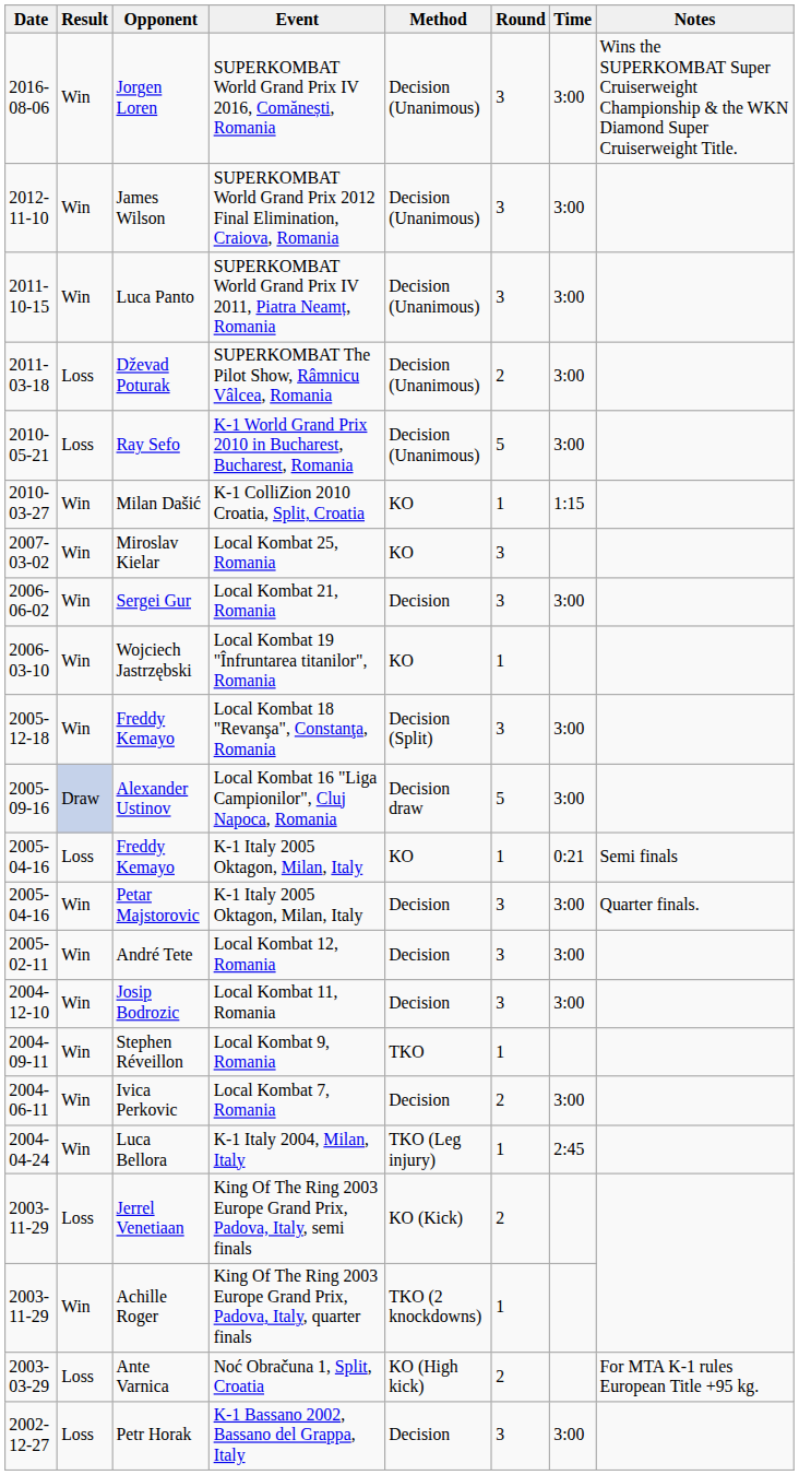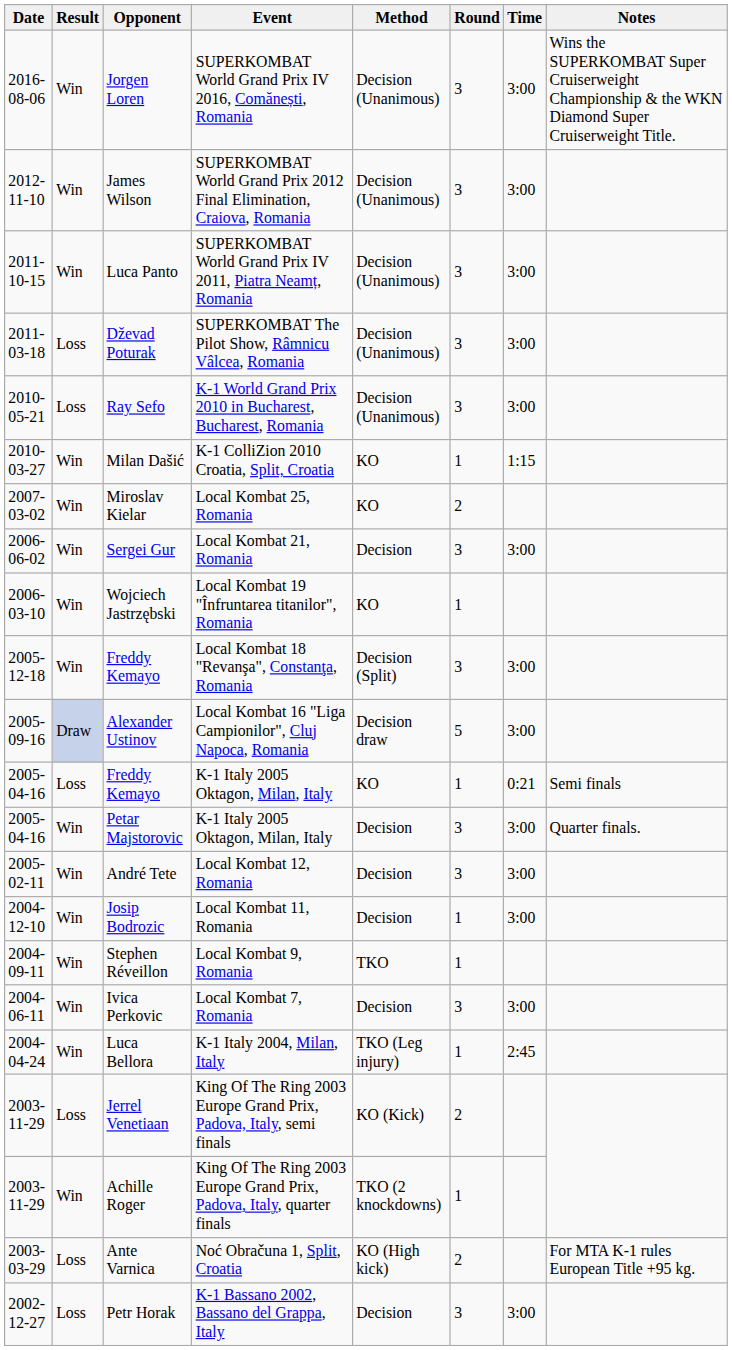 <table class="wikitable sortable" style="margin:0.5em auto; font-size:85%">
 <tr>
 <th style="background: #f0f0f0">Date</th>
 <th style="background: #f0f0f0">Result</th>
 <th style="background: #f0f0f0">Opponent</th>
 <th style="background: #f0f0f0">Event</th>
 <th style="background: #f0f0f0">Method</th>
 <th style="background: #f0f0f0">Round</th>
 <th style="background: #f0f0f0">Time</th>
 <th style="background: #f0f0f0">Notes</th>
 </tr>
 <tr>
 <td>2016-08-06</td>
 <td>Win</td>
 <td> <a href='#'>Jorgen Loren</a></td>
 <td>SUPERKOMBAT World Grand Prix IV 2016, <a href='#'>Comănești</a>, <a href='#'>Romania</a></td>
 <td>Decision (Unanimous)</td>
 <td>3</td>
 <td>3:00</td>
 <td>Wins the SUPERKOMBAT Super Cruiserweight Championship & the WKN Diamond Super Cruiserweight Title.</td>
 </tr>
 <tr>
 <td>2012-11-10</td>
 <td>Win</td>
 <td> James Wilson</td>
 <td>SUPERKOMBAT World Grand Prix 2012 Final Elimination, <a href='#'>Craiova</a>, <a href='#'>Romania</a></td>
 <td>Decision (Unanimous)</td>
 <td>3</td>
 <td>3:00</td>
 <td></td>
 </tr>
 <tr>
 <td>2011-10-15</td>
 <td>Win</td>
 <td>  Luca Panto</td>
 <td>SUPERKOMBAT World Grand Prix IV 2011, <a href='#'>Piatra Neamț</a>, <a href='#'>Romania</a></td>
 <td>Decision (Unanimous)</td>
 <td>3</td>
 <td>3:00</td>
 <td></td>
 </tr>
 <tr>
 <td>2011-03-18</td>
 <td>Loss</td>
 <td> <a href='#'>Dževad Poturak</a></td>
 <td>SUPERKOMBAT The Pilot Show, <a href='#'>Râmnicu Vâlcea</a>, <a href='#'>Romania</a></td>
 <td>Decision (Unanimous)</td>
-<td>2</td>
+<td>3</td>
 <td>3:00</td>
 <td></td>
 </tr>
 <tr>
 <td>2010-05-21</td>
 <td>Loss</td>
 <td> <a href='#'>Ray Sefo</a></td>
 <td><a href='#'>K-1 World Grand Prix 2010 in Bucharest</a>, <a href='#'>Bucharest</a>, <a href='#'>Romania</a></td>
 <td>Decision (Unanimous)</td>
-<td>5</td>
+<td>3</td>
 <td>3:00</td>
 <td></td>
 </tr>
 <tr>
 <td>2010-03-27</td>
 <td>Win</td>
 <td> Milan Dašić</td>
 <td>K-1 ColliZion 2010 Croatia, <a href='#'>Split, Croatia</a></td>
 <td>KO</td>
 <td>1</td>
 <td>1:15</td>
 <td></td>
 </tr>
 <tr>
 <td>2007-03-02</td>
 <td>Win</td>
 <td> Miroslav Kielar</td>
 <td>Local Kombat 25, <a href='#'>Romania</a></td>
 <td>KO</td>
-<td>3</td>
+<td>2</td>
 <td></td>
 <td></td>
 </tr>
 <tr>
 <td>2006-06-02</td>
 <td>Win</td>
 <td> <a href='#'>Sergei Gur</a></td>
 <td>Local Kombat 21, <a href='#'>Romania</a></td>
 <td>Decision</td>
 <td>3</td>
 <td>3:00</td>
 <td></td>
 </tr>
 <tr>
 <td>2006-03-10</td>
 <td>Win</td>
 <td> Wojciech Jastrzębski</td>
 <td>Local Kombat 19 "Înfruntarea titanilor", <a href='#'>Romania</a></td>
 <td>KO</td>
 <td>1</td>
 <td></td>
 <td></td>
 </tr>
 <tr>
 <td>2005-12-18</td>
 <td>Win</td>
 <td> <a href='#'>Freddy Kemayo</a></td>
 <td>Local Kombat 18 "Revanşa", <a href='#'>Constanţa</a>, <a href='#'>Romania</a></td>
 <td>Decision (Split)</td>
 <td>3</td>
 <td>3:00</td>
 <td></td>
 </tr>
 <tr>
 <td>2005-09-16</td>
 <td style="background: #c5d2ea">Draw</td>
 <td> <a href='#'>Alexander Ustinov</a></td>
 <td>Local Kombat 16 "Liga Campionilor", <a href='#'>Cluj Napoca</a>, <a href='#'>Romania</a></td>
 <td>Decision draw</td>
 <td>5</td>
 <td>3:00</td>
 <td></td>
 </tr>
 <tr>
 <td>2005-04-16</td>
 <td>Loss</td>
 <td> <a href='#'>Freddy Kemayo</a></td>
 <td>K-1 Italy 2005 Oktagon, <a href='#'>Milan</a>, <a href='#'>Italy</a></td>
 <td>KO</td>
 <td>1</td>
 <td>0:21</td>
 <td>Semi finals</td>
 </tr>
 <tr>
 <td>2005-04-16</td>
 <td>Win</td>
 <td> <a href='#'>Petar Majstorovic</a></td>
 <td>K-1 Italy 2005 Oktagon, Milan, Italy</td>
 <td>Decision</td>
 <td>3</td>
 <td>3:00</td>
 <td>Quarter finals.</td>
 </tr>
 <tr>
 <td>2005-02-11</td>
 <td>Win</td>
 <td> André Tete</td>
 <td>Local Kombat 12, <a href='#'>Romania</a></td>
 <td>Decision</td>
 <td>3</td>
 <td>3:00</td>
 <td></td>
 </tr>
 <tr>
 <td>2004-12-10</td>
 <td>Win</td>
 <td> <a href='#'>Josip Bodrozic</a></td>
 <td>Local Kombat 11, Romania</td>
 <td>Decision</td>
-<td>3</td>
+<td>1</td>
 <td>3:00</td>
 <td></td>
 </tr>
 <tr>
 <td>2004-09-11</td>
 <td>Win</td>
 <td> Stephen Réveillon</td>
 <td>Local Kombat 9, <a href='#'>Romania</a></td>
 <td>TKO</td>
 <td>1</td>
 <td></td>
 <td></td>
 </tr>
 <tr>
 <td>2004-06-11</td>
 <td>Win</td>
 <td> Ivica Perkovic</td>
 <td>Local Kombat 7, <a href='#'>Romania</a></td>
 <td>Decision</td>
-<td>2</td>
+<td>3</td>
 <td>3:00</td>
 <td></td>
 </tr>
 <tr>
 <td>2004-04-24</td>
 <td>Win</td>
 <td> Luca Bellora</td>
 <td>K-1 Italy 2004, <a href='#'>Milan</a>, <a href='#'>Italy</a></td>
 <td>TKO (Leg injury)</td>
 <td>1</td>
 <td>2:45</td>
 <td></td>
 </tr>
 <tr>
 <td>2003-11-29</td>
 <td>Loss</td>
 <td> <a href='#'>Jerrel Venetiaan</a></td>
 <td>King Of The Ring 2003 Europe Grand Prix, <a href='#'>Padova, Italy</a>, semi finals</td>
 <td>KO (Kick)</td>
 <td>2</td>
 <td></td>
 </tr>
 <tr>
 <td>2003-11-29</td>
 <td>Win</td>
 <td> Achille Roger</td>
 <td>King Of The Ring 2003 Europe Grand Prix, <a href='#'>Padova, Italy</a>, quarter finals</td>
 <td>TKO (2 knockdowns)</td>
 <td>1</td>
 <td></td>
 </tr>
 <tr>
 <td>2003-03-29</td>
 <td>Loss</td>
 <td> Ante Varnica</td>
 <td>Noć Obračuna 1, <a href='#'>Split</a>, <a href='#'>Croatia</a></td>
 <td>KO (High kick)</td>
 <td>2</td>
 <td></td>
 <td>For MTA K-1 rules European Title +95 kg.</td>
 </tr>
 <tr>
 <td>2002-12-27</td>
 <td>Loss</td>
 <td> Petr Horak</td>
 <td><a href='#'>K-1 Bassano 2002</a>, <a href='#'>Bassano del Grappa</a>, <a href='#'>Italy</a></td>
 <td>Decision</td>
 <td>3</td>
 <td>3:00</td>
 <td></td>
 </tr>
 <tr>
 </tr>
 </table>
